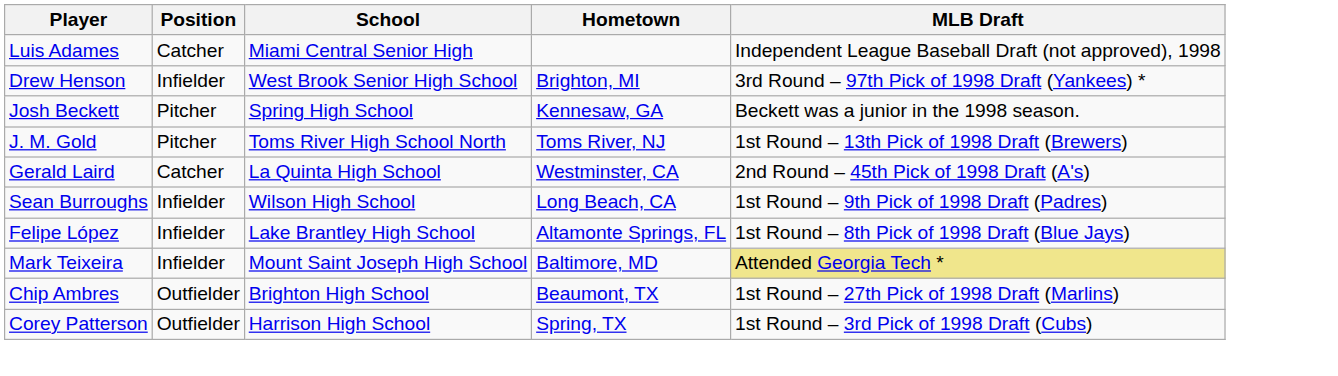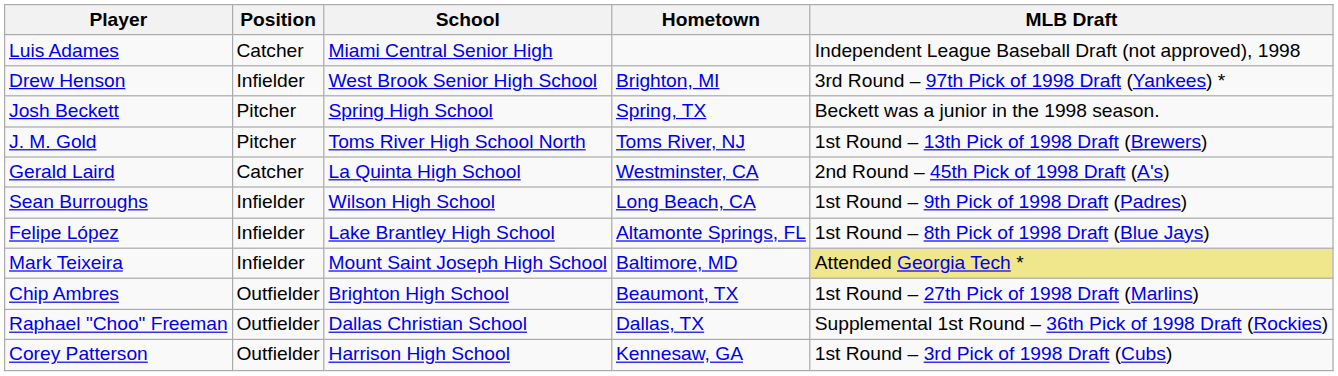 <table class="wikitable">
 <tr>
 <th>Player</th>
 <th>Position</th>
 <th>School</th>
 <th>Hometown</th>
 <th>MLB Draft</th>
 </tr>
 <tr>
 <td><a href='#'>Luis Adames</a></td>
 <td>Catcher</td>
 <td><a href='#'>Miami Central Senior High</a></td>
 <td></td>
 <td>Independent League Baseball Draft (not approved), 1998</td>
 </tr>
 <tr>
 <td><a href='#'>Drew Henson</a></td>
 <td>Infielder</td>
 <td><a href='#'>West Brook Senior High School</a></td>
 <td><a href='#'>Brighton, MI</a></td>
 <td>3rd Round – <a href='#'>97th Pick of 1998 Draft</a> (<a href='#'>Yankees</a>) *</td>
 </tr>
 <tr>
 <td><a href='#'>Josh Beckett</a></td>
 <td>Pitcher</td>
 <td><a href='#'>Spring High School</a></td>
-<td><a href='#'>Kennesaw, GA</a></td>
+<td><a href='#'>Spring, TX</a></td>
 <td>Beckett was a junior in the 1998 season.</td>
 </tr>
 <tr>
 <td><a href='#'>J. M. Gold</a></td>
 <td>Pitcher</td>
 <td><a href='#'>Toms River High School North</a></td>
 <td><a href='#'>Toms River, NJ</a></td>
 <td>1st Round – <a href='#'>13th Pick of 1998 Draft</a> (<a href='#'>Brewers</a>)</td>
 </tr>
 <tr>
 <td><a href='#'>Gerald Laird</a></td>
 <td>Catcher</td>
 <td><a href='#'>La Quinta High School</a></td>
 <td><a href='#'>Westminster, CA</a></td>
 <td>2nd Round – <a href='#'>45th Pick of 1998 Draft</a> (<a href='#'>A's</a>)</td>
 </tr>
 <tr>
 <td><a href='#'>Sean Burroughs</a></td>
 <td>Infielder</td>
 <td><a href='#'>Wilson High School</a></td>
 <td><a href='#'>Long Beach, CA</a></td>
 <td>1st Round – <a href='#'>9th Pick of 1998 Draft</a> (<a href='#'>Padres</a>)</td>
 </tr>
 <tr>
 <td><a href='#'>Felipe López</a></td>
 <td>Infielder</td>
 <td><a href='#'>Lake Brantley High School</a></td>
 <td><a href='#'>Altamonte Springs, FL</a></td>
 <td>1st Round – <a href='#'>8th Pick of 1998 Draft</a> (<a href='#'>Blue Jays</a>)</td>
 </tr>
 <tr>
 <td><a href='#'>Mark Teixeira</a></td>
 <td>Infielder</td>
 <td><a href='#'>Mount Saint Joseph High School</a></td>
 <td><a href='#'>Baltimore, MD</a></td>
 <td style="background: khaki;">Attended <a href='#'>Georgia Tech</a> *</td>
 </tr>
 <tr>
 <td><a href='#'>Chip Ambres</a></td>
 <td>Outfielder</td>
 <td><a href='#'>Brighton High School</a></td>
 <td><a href='#'>Beaumont, TX</a></td>
 <td>1st Round – <a href='#'>27th Pick of 1998 Draft</a> (<a href='#'>Marlins</a>)</td>
 </tr>
 <tr>
+<td><a href='#'>Raphael "Choo" Freeman</a></td>
+<td>Outfielder</td>
+<td><a href='#'>Dallas Christian School</a></td>
+<td><a href='#'>Dallas, TX</a></td>
+<td>Supplemental 1st Round – <a href='#'>36th Pick of 1998 Draft</a> (<a href='#'>Rockies</a>)</td>
+</tr>
+<tr>
 <td><a href='#'>Corey Patterson</a></td>
 <td>Outfielder</td>
 <td><a href='#'>Harrison High School</a></td>
-<td><a href='#'>Spring, TX</a></td>
+<td><a href='#'>Kennesaw, GA</a></td>
 <td>1st Round – <a href='#'>3rd Pick of 1998 Draft</a> (<a href='#'>Cubs</a>)</td>
 </tr>
 </table>
